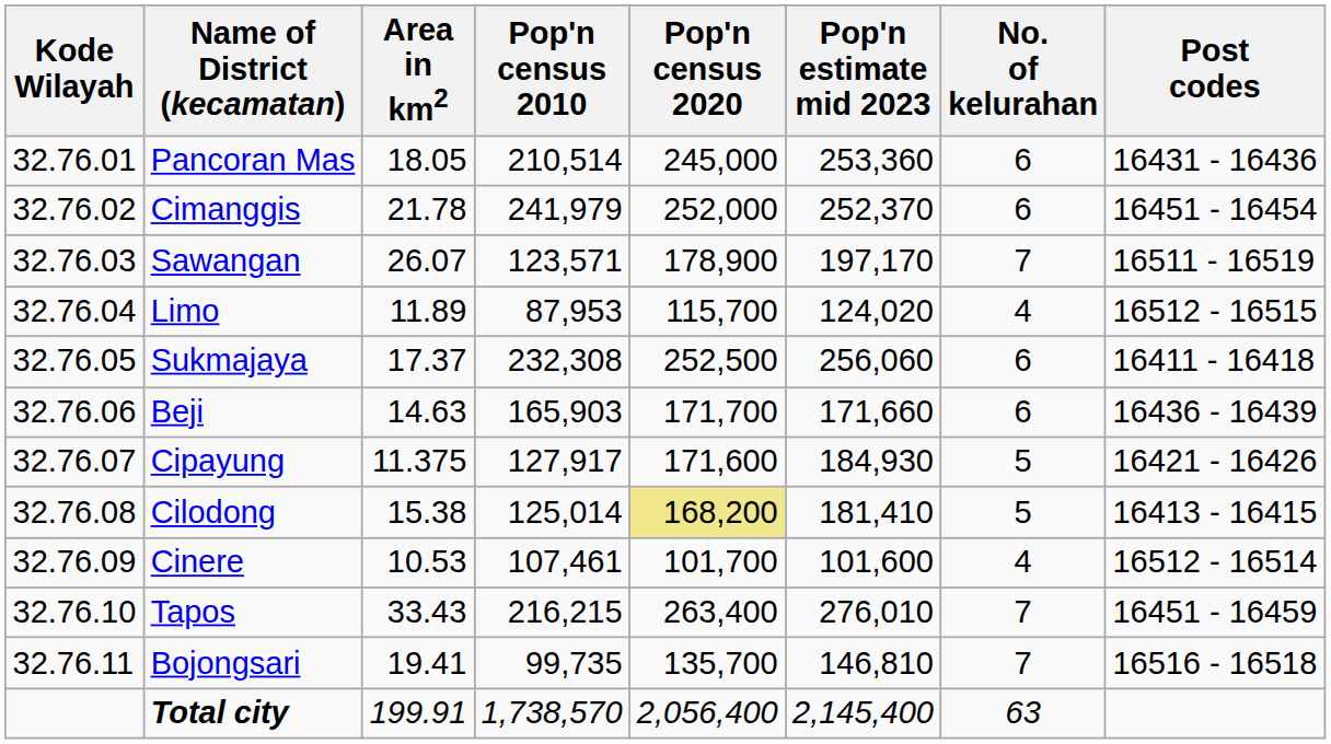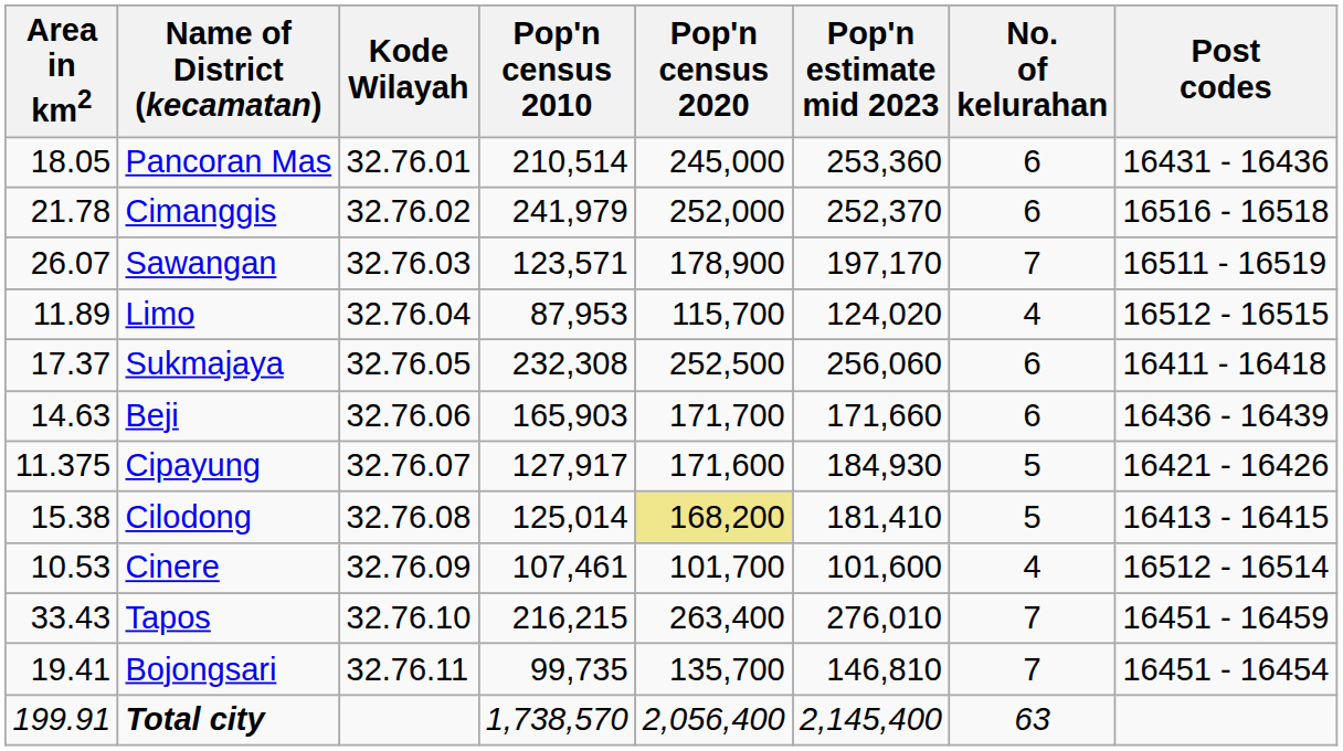 <table class="sortable wikitable">
 <tr>
+<th>Area <br> in<br>km<sup>2</sup></th>
+<th>Name of<br>District<br>(<em>kecamatan</em>)</th>
 <th>Kode <br>Wilayah</th>
-<th>Name of<br>District<br>(<em>kecamatan</em>)</th>
-<th>Area <br> in<br>km<sup>2</sup></th>
 <th>Pop'n<br>census<br>2010</th>
 <th>Pop'n<br>census<br>2020</th>
 <th>Pop'n<br>estimate<br>mid 2023</th>
 <th>No.<br>of<br>kelurahan</th>
 <th>Post<br>codes</th>
 </tr>
 <tr>
+<td align="right">18.05</td>
+<td><a href='#'>Pancoran Mas</a></td>
 <td>32.76.01</td>
-<td><a href='#'>Pancoran Mas</a></td>
-<td align="right">18.05</td>
 <td align="right">210,514</td>
 <td align="right">245,000</td>
 <td align="right">253,360</td>
 <td align="center">6</td>
 <td>16431 - 16436</td>
 </tr>
 <tr>
+<td align="right">21.78</td>
+<td><a href='#'>Cimanggis</a></td>
 <td>32.76.02</td>
-<td><a href='#'>Cimanggis</a></td>
-<td align="right">21.78</td>
 <td align="right">241,979</td>
 <td align="right">252,000</td>
 <td align="right">252,370</td>
 <td align="center">6</td>
-<td>16451 - 16454</td>
+<td>16516 - 16518</td>
 </tr>
 <tr>
+<td align="right">26.07</td>
+<td><a href='#'>Sawangan</a></td>
 <td>32.76.03</td>
-<td><a href='#'>Sawangan</a></td>
-<td align="right">26.07</td>
 <td align="right">123,571</td>
 <td align="right">178,900</td>
 <td align="right">197,170</td>
 <td align="center">7</td>
 <td>16511 - 16519</td>
 </tr>
 <tr>
+<td align="right">11.89</td>
+<td><a href='#'>Limo</a></td>
 <td>32.76.04</td>
-<td><a href='#'>Limo</a></td>
-<td align="right">11.89</td>
 <td align="right">87,953</td>
 <td align="right">115,700</td>
 <td align="right">124,020</td>
 <td align="center">4</td>
 <td>16512 - 16515</td>
 </tr>
 <tr>
+<td align="right">17.37</td>
+<td><a href='#'>Sukmajaya</a></td>
 <td>32.76.05</td>
-<td><a href='#'>Sukmajaya</a></td>
-<td align="right">17.37</td>
 <td align="right">232,308</td>
 <td align="right">252,500</td>
 <td align="right">256,060</td>
 <td align="center">6</td>
 <td>16411 - 16418</td>
 </tr>
 <tr>
+<td align="right">14.63</td>
+<td><a href='#'>Beji</a></td>
 <td>32.76.06</td>
-<td><a href='#'>Beji</a></td>
-<td align="right">14.63</td>
 <td align="right">165,903</td>
 <td align="right">171,700</td>
 <td align="right">171,660</td>
 <td align="center">6</td>
 <td>16436 - 16439</td>
 </tr>
 <tr>
+<td align="right">11.375</td>
+<td><a href='#'>Cipayung</a></td>
 <td>32.76.07</td>
-<td><a href='#'>Cipayung</a></td>
-<td align="right">11.375</td>
 <td align="right">127,917</td>
 <td align="right">171,600</td>
 <td align="right">184,930</td>
 <td align="center">5</td>
 <td>16421 - 16426</td>
 </tr>
 <tr>
+<td align="right">15.38</td>
+<td><a href='#'>Cilodong</a></td>
 <td>32.76.08</td>
-<td><a href='#'>Cilodong</a></td>
-<td align="right">15.38</td>
 <td align="right">125,014</td>
 <td align="right" style="background: khaki;">168,200</td>
 <td align="right">181,410</td>
 <td align="center">5</td>
 <td>16413 - 16415</td>
 </tr>
 <tr>
+<td align="right">10.53</td>
+<td><a href='#'>Cinere</a></td>
 <td>32.76.09</td>
-<td><a href='#'>Cinere</a></td>
-<td align="right">10.53</td>
 <td align="right">107,461</td>
 <td align="right">101,700</td>
 <td align="right">101,600</td>
 <td align="center">4</td>
 <td>16512 - 16514</td>
 </tr>
 <tr>
+<td align="right">33.43</td>
+<td><a href='#'>Tapos</a></td>
 <td>32.76.10</td>
-<td><a href='#'>Tapos</a></td>
-<td align="right">33.43</td>
 <td align="right">216,215</td>
 <td align="right">263,400</td>
 <td align="right">276,010</td>
 <td align="center">7</td>
 <td>16451 - 16459</td>
 </tr>
 <tr>
+<td align="right">19.41</td>
+<td><a href='#'>Bojongsari</a></td>
 <td>32.76.11</td>
-<td><a href='#'>Bojongsari</a></td>
-<td align="right">19.41</td>
 <td align="right">99,735</td>
 <td align="right">135,700</td>
 <td align="right">146,810</td>
 <td align="center">7</td>
-<td>16516 - 16518</td>
+<td>16451 - 16454</td>
 </tr>
 <tr>
+<td align="right"><em>199.91</em></td>
+<td><strong><em>Total city</em></strong></td>
 <td></td>
-<td><strong><em>Total city</em></strong></td>
-<td align="right"><em>199.91</em></td>
 <td align="right"><em>1,738,570</em></td>
 <td align="right"><em>2,056,400</em></td>
 <td align="right"><em>2,145,400</em></td>
 <td align="center"><em>63</em></td>
 <td></td>
 </tr>
 </table>
